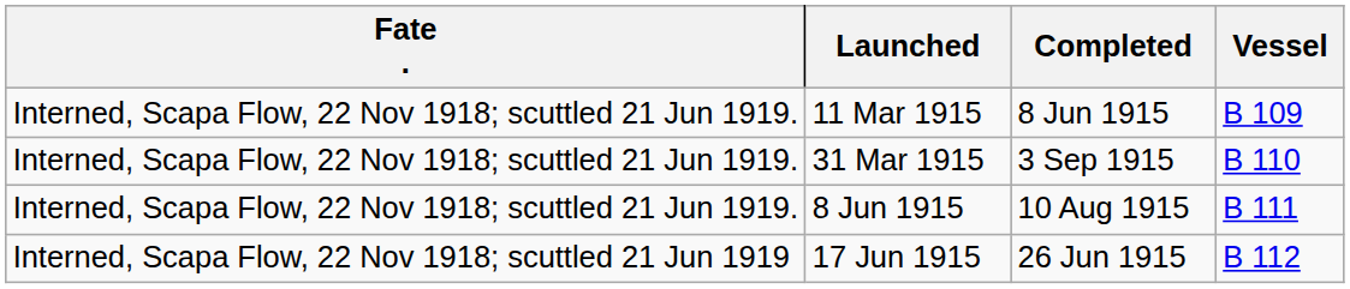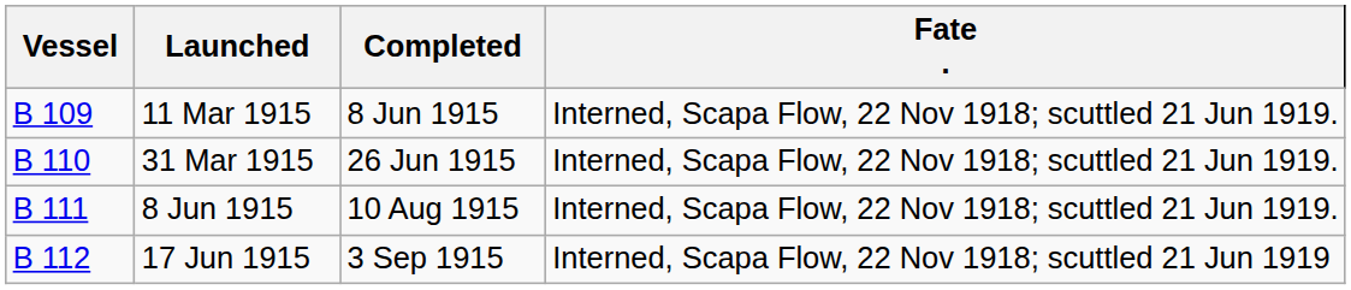 <table class="wikitable">
 <tr>
-<th style="border-right:1px solid black;">Fate<br>.</th>
+<th width="60px">Vessel</th>
 <th width="100px">Launched</th>
 <th width="100px">Completed</th>
-<th width="60px">Vessel</th>
+<th style="border-right:1px solid black;">Fate<br>.</th>
 </tr>
 <tr>
-<td>Interned, Scapa Flow, 22 Nov 1918; scuttled 21 Jun 1919.</td>
+<td><a href='#'>B 109</a></td>
 <td>11 Mar 1915</td>
 <td>8 Jun 1915</td>
-<td><a href='#'>B 109</a></td>
+<td>Interned, Scapa Flow, 22 Nov 1918; scuttled 21 Jun 1919.</td>
 </tr>
 <tr>
+<td><a href='#'>B 110</a></td>
+<td>31 Mar 1915</td>
+<td>26 Jun 1915</td>
 <td>Interned, Scapa Flow, 22 Nov 1918; scuttled 21 Jun 1919.</td>
-<td>31 Mar 1915</td>
-<td>3 Sep 1915</td>
-<td><a href='#'>B 110</a></td>
 </tr>
 <tr>
-<td>Interned, Scapa Flow, 22 Nov 1918; scuttled 21 Jun 1919.</td>
+<td><a href='#'>B 111</a></td>
 <td>8 Jun 1915</td>
 <td>10 Aug 1915</td>
-<td><a href='#'>B 111</a></td>
+<td>Interned, Scapa Flow, 22 Nov 1918; scuttled 21 Jun 1919.</td>
 </tr>
 <tr>
+<td><a href='#'>B 112</a></td>
+<td>17 Jun 1915</td>
+<td>3 Sep 1915</td>
 <td>Interned, Scapa Flow, 22 Nov 1918; scuttled 21 Jun 1919</td>
-<td>17 Jun 1915</td>
-<td>26 Jun 1915</td>
-<td><a href='#'>B 112</a></td>
 </tr>
 </table>
